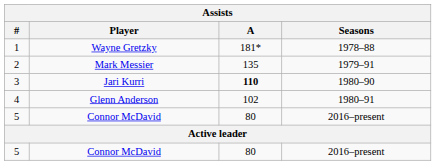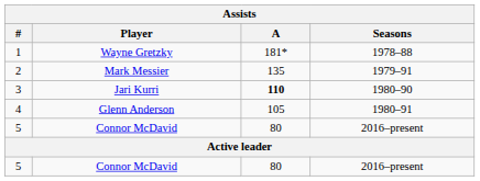 <table class="wikitable" style="text-align: center; font-size: 95%" width="70%">
 <tr>
 <th colspan="4">Assists</th>
 </tr>
 <tr>
 <th>#</th>
 <th>Player</th>
 <th>A</th>
 <th>Seasons</th>
 </tr>
 <tr>
 <td>1</td>
 <td><a href='#'>Wayne Gretzky</a></td>
 <td>181*</td>
 <td>1978–88</td>
 </tr>
 <tr>
 <td>2</td>
 <td><a href='#'>Mark Messier</a></td>
 <td>135</td>
 <td>1979–91</td>
 </tr>
 <tr>
 <td>3</td>
 <td><a href='#'>Jari Kurri</a></td>
 <td><strong>110</strong></td>
 <td>1980–90</td>
 </tr>
 <tr>
 <td>4</td>
 <td><a href='#'>Glenn Anderson</a></td>
-<td>102</td>
+<td>105</td>
 <td>1980–91</td>
 </tr>
 <tr>
 <td>5</td>
 <td><a href='#'>Connor McDavid</a></td>
 <td>80</td>
 <td>2016–present</td>
 </tr>
 <tr>
 <th colspan="4">Active leader</th>
 </tr>
 <tr>
 <td>5</td>
 <td><a href='#'>Connor McDavid</a></td>
 <td>80</td>
 <td>2016–present</td>
 </tr>
 </table>
